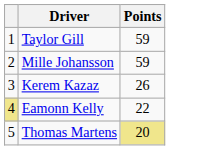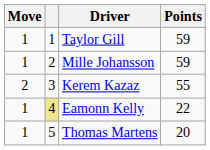 <table class="wikitable" style="font-size:85%;">
 <tr>
+<th>Move</th>
 <th></th>
 <th>Driver</th>
 <th>Points</th>
 </tr>
 <tr>
+<td align="center"> 1</td>
 <td align="center">1</td>
 <td><a href='#'>Taylor Gill</a></td>
 <td align="center">59</td>
 </tr>
 <tr>
+<td align="center"> 1</td>
 <td align="center">2</td>
 <td><a href='#'>Mille Johansson</a></td>
 <td align="center">59</td>
 </tr>
 <tr>
+<td align="center"> 2</td>
 <td align="center">3</td>
 <td><a href='#'>Kerem Kazaz</a></td>
-<td align="center">26</td>
+<td align="center">55</td>
 </tr>
 <tr>
+<td align="center"> 1</td>
 <td align="center" style="background: khaki;">4</td>
 <td><a href='#'>Eamonn Kelly</a></td>
 <td align="center">22</td>
 </tr>
 <tr>
+<td align="center"> 1</td>
 <td align="center">5</td>
 <td><a href='#'>Thomas Martens</a></td>
-<td align="center" style="background: khaki;">20</td>
+<td align="center">20</td>
 </tr>
 </table>
